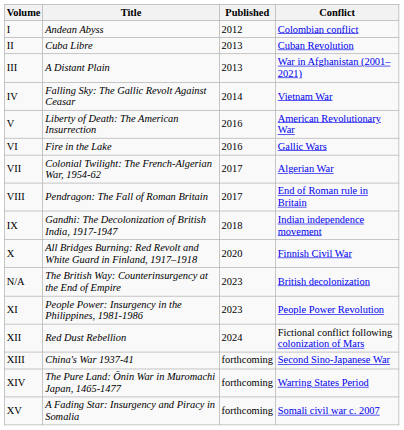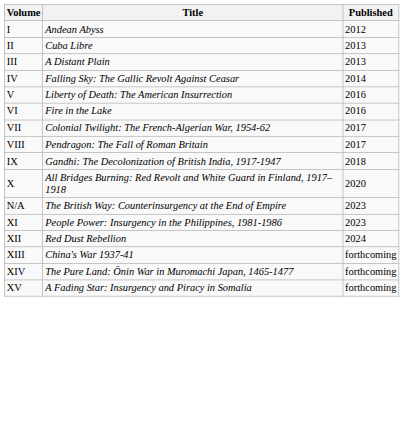 <table class="wikitable sortable mw-collapsible">
 <tr>
 <th>Volume</th>
 <th>Title</th>
 <th>Published</th>
-<th>Conflict</th>
 </tr>
 <tr>
 <td data-sort-value="1">I</td>
 <td><em>Andean Abyss</em></td>
 <td>2012</td>
-<td><a href='#'>Colombian conflict</a></td>
 </tr>
 <tr>
 <td data-sort-value="2">II</td>
 <td><em>Cuba Libre</em></td>
 <td>2013</td>
-<td><a href='#'>Cuban Revolution</a></td>
 </tr>
 <tr>
 <td data-sort-value="3">III</td>
 <td><em>A Distant Plain</em></td>
 <td>2013</td>
-<td><a href='#'>War in Afghanistan (2001–2021)</a></td>
 </tr>
 <tr>
 <td data-sort-value="4">IV</td>
 <td><em>Falling Sky: The Gallic Revolt Against Ceasar</em></td>
 <td>2014</td>
-<td><a href='#'>Vietnam War</a></td>
 </tr>
 <tr>
 <td data-sort-value="5">V</td>
 <td><em>Liberty of Death: The American Insurrection</em></td>
 <td>2016</td>
-<td><a href='#'>American Revolutionary War</a></td>
 </tr>
 <tr>
 <td data-sort-value="6">VI</td>
 <td><em>Fire in the Lake</em></td>
 <td>2016</td>
-<td><a href='#'>Gallic Wars</a></td>
 </tr>
 <tr>
 <td data-sort-value="7">VII</td>
 <td><em>Colonial Twilight: The French-Algerian War, 1954-62</em></td>
 <td>2017</td>
-<td><a href='#'>Algerian War</a></td>
 </tr>
 <tr>
 <td data-sort-value="8">VIII</td>
 <td><em>Pendragon: The Fall of Roman Britain</em></td>
 <td>2017</td>
-<td><a href='#'>End of Roman rule in Britain</a></td>
 </tr>
 <tr>
 <td data-sort-value="9">IX</td>
 <td><em>Gandhi: The Decolonization of British India, 1917-1947</em></td>
 <td>2018</td>
-<td><a href='#'>Indian independence movement</a></td>
 </tr>
 <tr>
 <td data-sort-value="10">X</td>
 <td><em>All Bridges Burning: Red Revolt and White Guard in Finland, 1917–1918</em></td>
 <td>2020</td>
-<td><a href='#'>Finnish Civil War</a></td>
 </tr>
 <tr>
 <td data-sort-value="10.5">N/A</td>
 <td><em>The British Way: Counterinsurgency at the End of Empire</em></td>
 <td>2023</td>
-<td><a href='#'>British decolonization</a></td>
 </tr>
 <tr>
 <td data-sort-value="11">XI</td>
 <td><em>People Power: Insurgency in the Philippines, 1981-1986</em></td>
 <td>2023</td>
-<td><a href='#'>People Power Revolution</a></td>
 </tr>
 <tr>
 <td data-sort-value="12">XII</td>
 <td><em>Red Dust Rebellion</em></td>
 <td>2024</td>
-<td>Fictional conflict following <a href='#'>colonization of Mars</a></td>
 </tr>
 <tr>
 <td data-sort-value="13">XIII</td>
 <td><em>China's War 1937-41</em></td>
 <td>forthcoming</td>
-<td><a href='#'>Second Sino-Japanese War</a></td>
 </tr>
 <tr>
 <td data-sort-value="14">XIV</td>
 <td><em>The Pure Land: Ōnin War in Muromachi Japan, 1465-1477</em></td>
 <td>forthcoming</td>
-<td><a href='#'>Warring States Period</a></td>
 </tr>
 <tr>
 <td data-sort-value="15">XV</td>
 <td><em>A Fading Star: Insurgency and Piracy in Somalia</em></td>
 <td>forthcoming</td>
-<td><a href='#'>Somali civil war c. 2007</a></td>
 </tr>
 </table>
